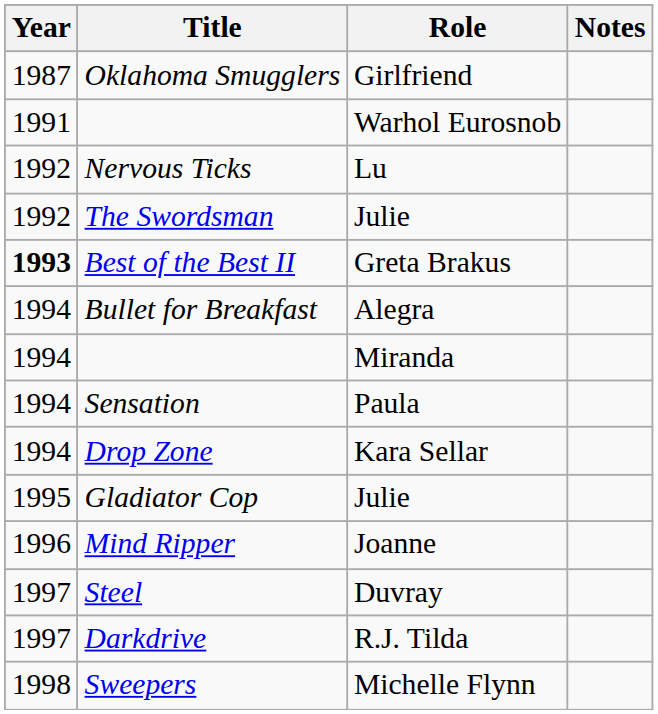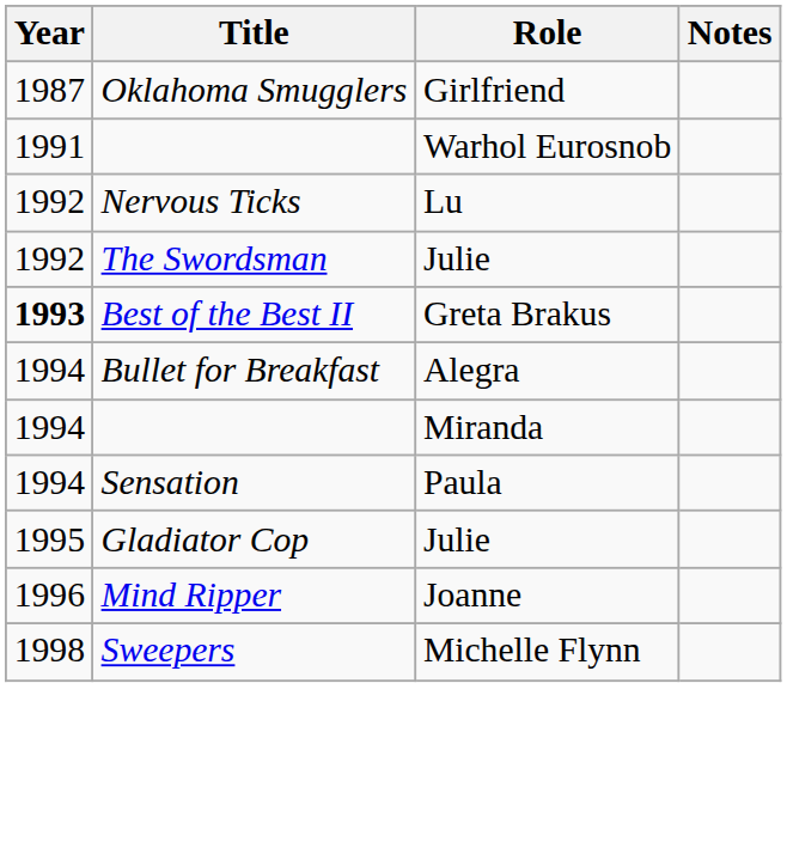 <table class="wikitable sortable">
 <tr>
 <th>Year</th>
 <th>Title</th>
 <th>Role</th>
 <th class="unsortable">Notes</th>
 </tr>
 <tr>
 <td>1987</td>
 <td><em>Oklahoma Smugglers</em></td>
 <td>Girlfriend</td>
 <td></td>
 </tr>
 <tr>
 <td>1991</td>
 <td><em></em></td>
 <td>Warhol Eurosnob</td>
 <td></td>
 </tr>
 <tr>
 <td>1992</td>
 <td><em>Nervous Ticks</em></td>
 <td>Lu</td>
 <td></td>
 </tr>
 <tr>
 <td>1992</td>
 <td><em><a href='#'>The Swordsman</a></em></td>
 <td>Julie</td>
 <td></td>
 </tr>
 <tr>
 <td><strong>1993</strong></td>
 <td><em><a href='#'>Best of the Best II</a></em></td>
 <td>Greta Brakus</td>
 <td></td>
 </tr>
 <tr>
 <td>1994</td>
 <td><em>Bullet for Breakfast</em></td>
 <td>Alegra</td>
 <td></td>
 </tr>
 <tr>
 <td>1994</td>
 <td><em></em></td>
 <td>Miranda</td>
 <td></td>
 </tr>
 <tr>
 <td>1994</td>
 <td><em>Sensation</em></td>
 <td>Paula</td>
 <td></td>
 </tr>
 <tr>
-<td>1994</td>
-<td><em><a href='#'>Drop Zone</a></em></td>
-<td>Kara Sellar</td>
-<td></td>
-</tr>
-<tr>
 <td>1995</td>
 <td><em>Gladiator Cop</em></td>
 <td>Julie</td>
 <td></td>
 </tr>
 <tr>
 <td>1996</td>
 <td><em><a href='#'>Mind Ripper</a></em></td>
 <td>Joanne</td>
 <td></td>
 </tr>
 <tr>
-<td>1997</td>
-<td><em><a href='#'>Steel</a></em></td>
-<td>Duvray</td>
-<td></td>
-</tr>
-<tr>
-<td>1997</td>
-<td><em><a href='#'>Darkdrive</a></em></td>
-<td>R.J. Tilda</td>
-<td></td>
-</tr>
-<tr>
 <td>1998</td>
 <td><em><a href='#'>Sweepers</a></em></td>
 <td>Michelle Flynn</td>
 <td></td>
 </tr>
 </table>
